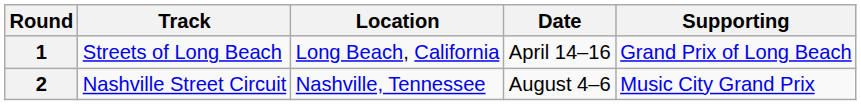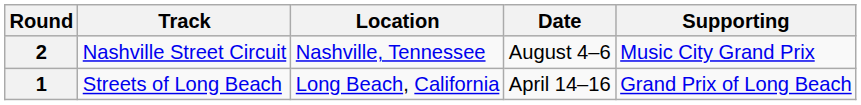 <table class="wikitable" style="font-size: 85%;">
 <tr>
 <th>Round</th>
 <th>Track</th>
 <th>Location</th>
 <th>Date</th>
 <th>Supporting</th>
 </tr>
 <tr>
+<th>2</th>
+<td><a href='#'>Nashville Street Circuit</a></td>
+<td> <a href='#'>Nashville, Tennessee</a></td>
+<td>August 4–6</td>
+<td><a href='#'>Music City Grand Prix</a></td>
+</tr>
+<tr>
 <th>1</th>
 <td><a href='#'>Streets of Long Beach</a></td>
 <td> <a href='#'>Long Beach</a>, <a href='#'>California</a></td>
 <td>April 14–16</td>
 <td><a href='#'>Grand Prix of Long Beach</a></td>
 </tr>
-<tr>
-<th>2</th>
-<td><a href='#'>Nashville Street Circuit</a></td>
-<td> <a href='#'>Nashville, Tennessee</a></td>
-<td>August 4–6</td>
-<td><a href='#'>Music City Grand Prix</a></td>
-</tr>
 </table>
